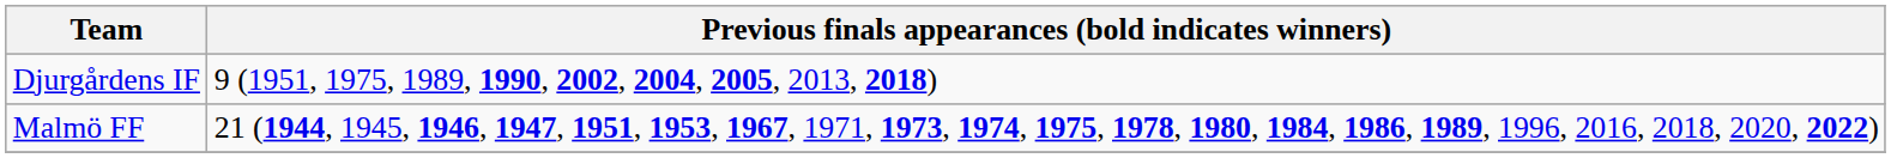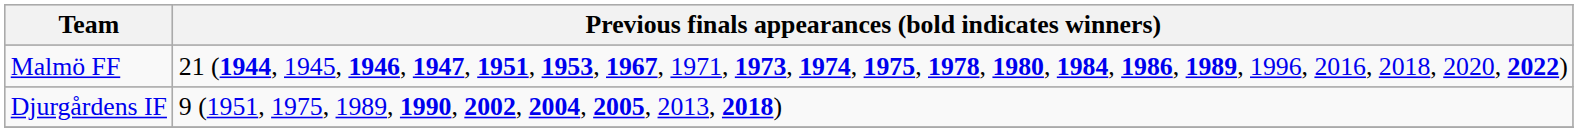 <table class="wikitable">
 <tr>
 <th>Team</th>
 <th>Previous finals appearances (bold indicates winners)</th>
 </tr>
 <tr>
+<td><a href='#'>Malmö FF</a></td>
+<td>21 (<strong><a href='#'>1944</a></strong>, <a href='#'>1945</a>, <strong><a href='#'>1946</a></strong>, <strong><a href='#'>1947</a></strong>, <strong><a href='#'>1951</a></strong>, <strong><a href='#'>1953</a></strong>, <strong><a href='#'>1967</a></strong>, <a href='#'>1971</a>, <strong><a href='#'>1973</a></strong>, <strong><a href='#'>1974</a></strong>, <strong><a href='#'>1975</a></strong>, <strong><a href='#'>1978</a></strong>, <strong><a href='#'>1980</a></strong>, <strong><a href='#'>1984</a></strong>, <strong><a href='#'>1986</a></strong>, <strong><a href='#'>1989</a></strong>, <a href='#'>1996</a>, <a href='#'>2016</a>, <a href='#'>2018</a>, <a href='#'>2020</a>, <strong><a href='#'>2022</a></strong>)</td>
+</tr>
+<tr>
 <td><a href='#'>Djurgårdens IF</a></td>
 <td>9 (<a href='#'>1951</a>, <a href='#'>1975</a>, <a href='#'>1989</a>, <strong><a href='#'>1990</a></strong>, <strong><a href='#'>2002</a></strong>, <strong><a href='#'>2004</a></strong>, <strong><a href='#'>2005</a></strong>, <a href='#'>2013</a>, <strong><a href='#'>2018</a></strong>)</td>
 </tr>
 <tr>
-<td><a href='#'>Malmö FF</a></td>
-<td>21 (<strong><a href='#'>1944</a></strong>, <a href='#'>1945</a>, <strong><a href='#'>1946</a></strong>, <strong><a href='#'>1947</a></strong>, <strong><a href='#'>1951</a></strong>, <strong><a href='#'>1953</a></strong>, <strong><a href='#'>1967</a></strong>, <a href='#'>1971</a>, <strong><a href='#'>1973</a></strong>, <strong><a href='#'>1974</a></strong>, <strong><a href='#'>1975</a></strong>, <strong><a href='#'>1978</a></strong>, <strong><a href='#'>1980</a></strong>, <strong><a href='#'>1984</a></strong>, <strong><a href='#'>1986</a></strong>, <strong><a href='#'>1989</a></strong>, <a href='#'>1996</a>, <a href='#'>2016</a>, <a href='#'>2018</a>, <a href='#'>2020</a>, <strong><a href='#'>2022</a></strong>)</td>
-</tr>
-<tr>
 </tr>
 </table>
